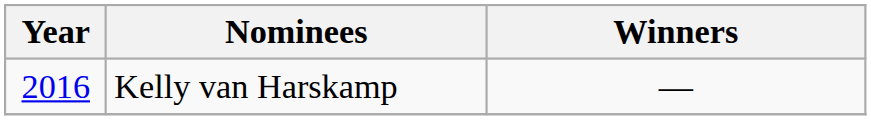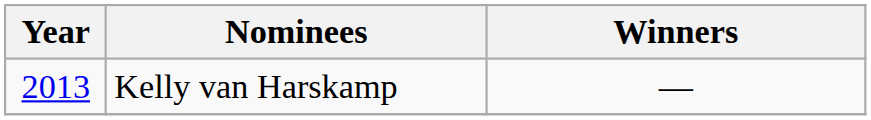 <table class="wikitable">
 <tr>
 <th width=40>Year</th>
 <th width=170>Nominees</th>
 <th width=170>Winners</th>
 </tr>
 <tr>
-<td align=center><a href='#'>2016</a></td>
+<td align=center><a href='#'>2013</a></td>
 <td>Kelly van Harskamp</td>
 <td align=center>—</td>
 </tr>
 <tr>
 </tr>
 </table>
